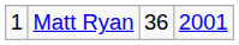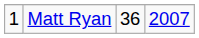 <table class="wikitable">
 <tr>
 </tr>
 <tr>
 <td>1</td>
 <td><a href='#'>Matt Ryan</a></td>
 <td><abbr>36</abbr></td>
-<td><a href='#'>2001</a></td>
+<td><a href='#'>2007</a></td>
 </tr>
 </table>
